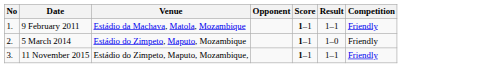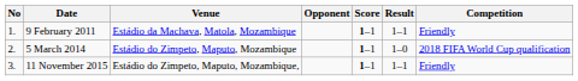 <table class="wikitable" style="font-size:85%;">
 <tr>
 <th>No</th>
 <th>Date</th>
 <th>Venue</th>
 <th>Opponent</th>
 <th>Score</th>
 <th>Result</th>
 <th>Competition</th>
 </tr>
 <tr>
 <td>1.</td>
 <td>9 February 2011</td>
 <td><a href='#'>Estádio da Machava</a>, <a href='#'>Matola</a>, <a href='#'>Mozambique</a></td>
 <td></td>
 <td align=center><strong>1</strong>–1</td>
 <td align=center>1–1</td>
 <td><a href='#'>Friendly</a></td>
 </tr>
 <tr>
 <td>2.</td>
 <td>5 March 2014</td>
 <td><a href='#'>Estádio do Zimpeto</a>, <a href='#'>Maputo</a>, Mozambique</td>
 <td></td>
 <td align=center><strong>1</strong>–1</td>
 <td align=center>1–0</td>
-<td>Friendly</td>
+<td><a href='#'>2018 FIFA World Cup qualification</a></td>
 </tr>
 <tr>
 <td>3.</td>
 <td>11 November 2015</td>
 <td>Estádio do Zimpeto, Maputo, Mozambique,</td>
 <td></td>
 <td align=center><strong>1</strong>–1</td>
 <td align=center>1–1</td>
 <td><a href='#'>Friendly</a></td>
 </tr>
 </table>
